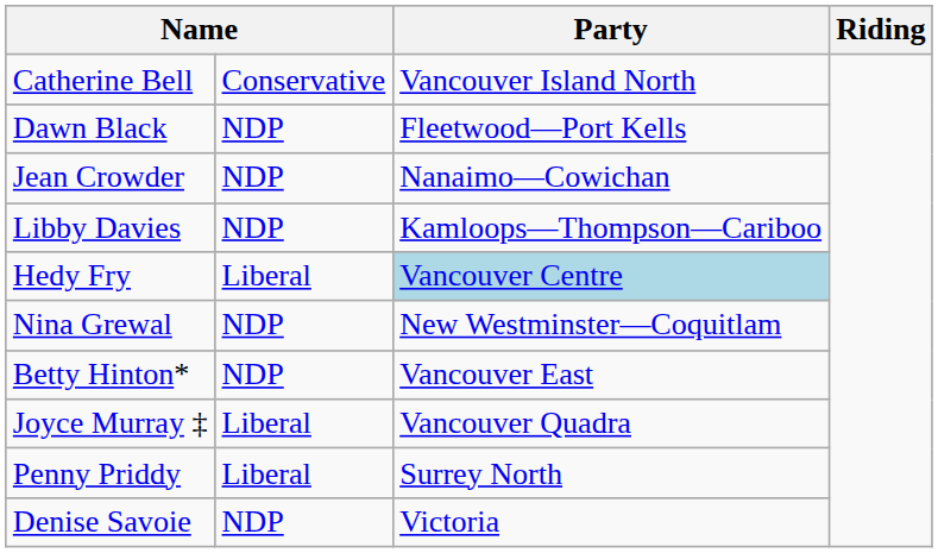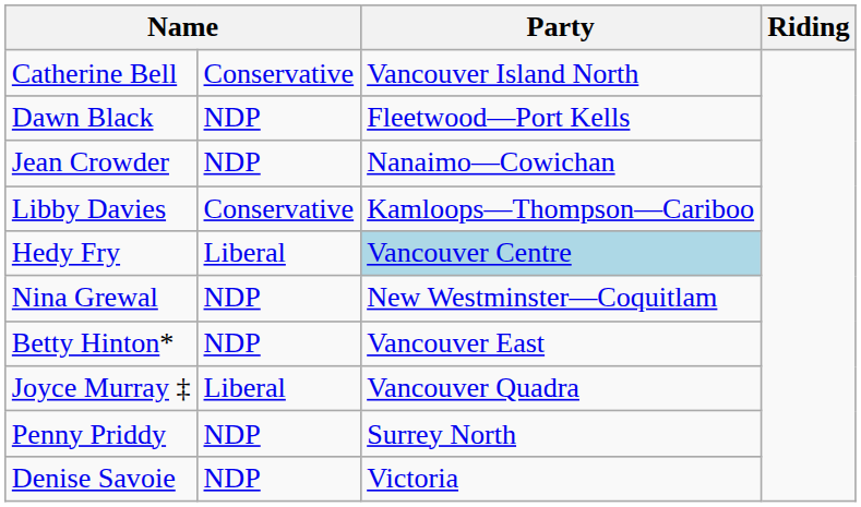 <table class="wikitable">
 <tr>
 <th colspan="2">Name</th>
 <th>Party</th>
 <th>Riding</th>
 </tr>
 <tr>
 <td><a href='#'>Catherine Bell</a></td>
 <td><a href='#'>Conservative</a></td>
 <td><a href='#'>Vancouver Island North</a></td>
 </tr>
 <tr>
 <td><a href='#'>Dawn Black</a></td>
 <td><a href='#'>NDP</a></td>
 <td><a href='#'>Fleetwood—Port Kells</a></td>
 </tr>
 <tr>
 <td><a href='#'>Jean Crowder</a></td>
 <td><a href='#'>NDP</a></td>
 <td><a href='#'>Nanaimo—Cowichan</a></td>
 </tr>
 <tr>
 <td><a href='#'>Libby Davies</a></td>
-<td><a href='#'>NDP</a></td>
+<td><a href='#'>Conservative</a></td>
 <td><a href='#'>Kamloops—Thompson—Cariboo</a></td>
 </tr>
 <tr>
 <td><a href='#'>Hedy Fry</a></td>
 <td><a href='#'>Liberal</a></td>
 <td style="background: lightblue;"><a href='#'>Vancouver Centre</a></td>
 </tr>
 <tr>
 <td><a href='#'>Nina Grewal</a></td>
 <td><a href='#'>NDP</a></td>
 <td><a href='#'>New Westminster—Coquitlam</a></td>
 </tr>
 <tr>
 <td><a href='#'>Betty Hinton</a>*</td>
 <td><a href='#'>NDP</a></td>
 <td><a href='#'>Vancouver East</a></td>
 </tr>
 <tr>
 <td><a href='#'>Joyce Murray</a> ‡</td>
 <td><a href='#'>Liberal</a></td>
 <td><a href='#'>Vancouver Quadra</a></td>
 </tr>
 <tr>
 <td><a href='#'>Penny Priddy</a></td>
-<td><a href='#'>Liberal</a></td>
+<td><a href='#'>NDP</a></td>
 <td><a href='#'>Surrey North</a></td>
 </tr>
 <tr>
 <td><a href='#'>Denise Savoie</a></td>
 <td><a href='#'>NDP</a></td>
 <td><a href='#'>Victoria</a></td>
 </tr>
 </table>
